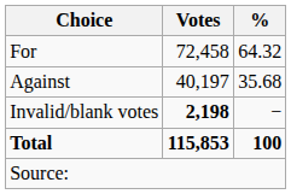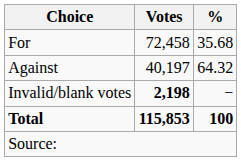 <table class=wikitable style=text-align:right>
 <tr>
 <th>Choice</th>
 <th>Votes</th>
 <th>%</th>
 </tr>
 <tr>
 <td align=left>For</td>
 <td>72,458</td>
-<td>64.32</td>
+<td>35.68</td>
 </tr>
 <tr>
 <td align=left>Against</td>
 <td>40,197</td>
-<td>35.68</td>
+<td>64.32</td>
 </tr>
 <tr>
 <td align=left>Invalid/blank votes</td>
 <td><strong>2,198</strong></td>
 <td>−</td>
 </tr>
 <tr>
 <td align=left><strong>Total</strong></td>
 <td><strong>115,853</strong></td>
 <td><strong>100</strong></td>
 </tr>
 <tr>
 <td colspan=3 align=left>Source: </td>
 </tr>
 </table>
